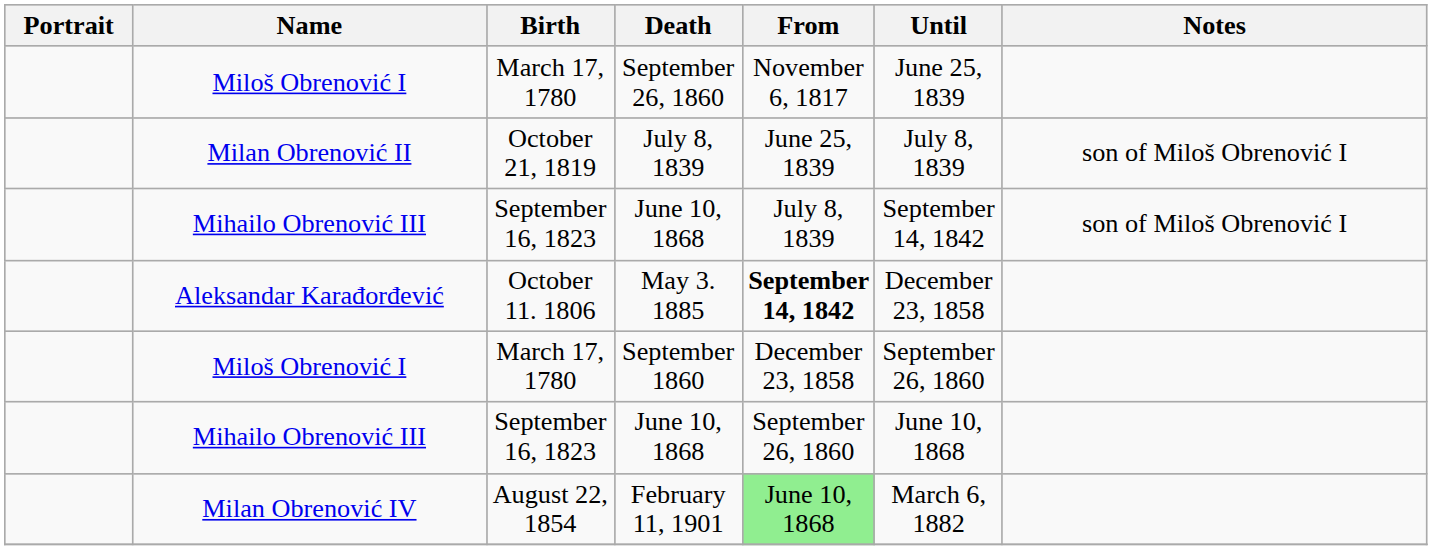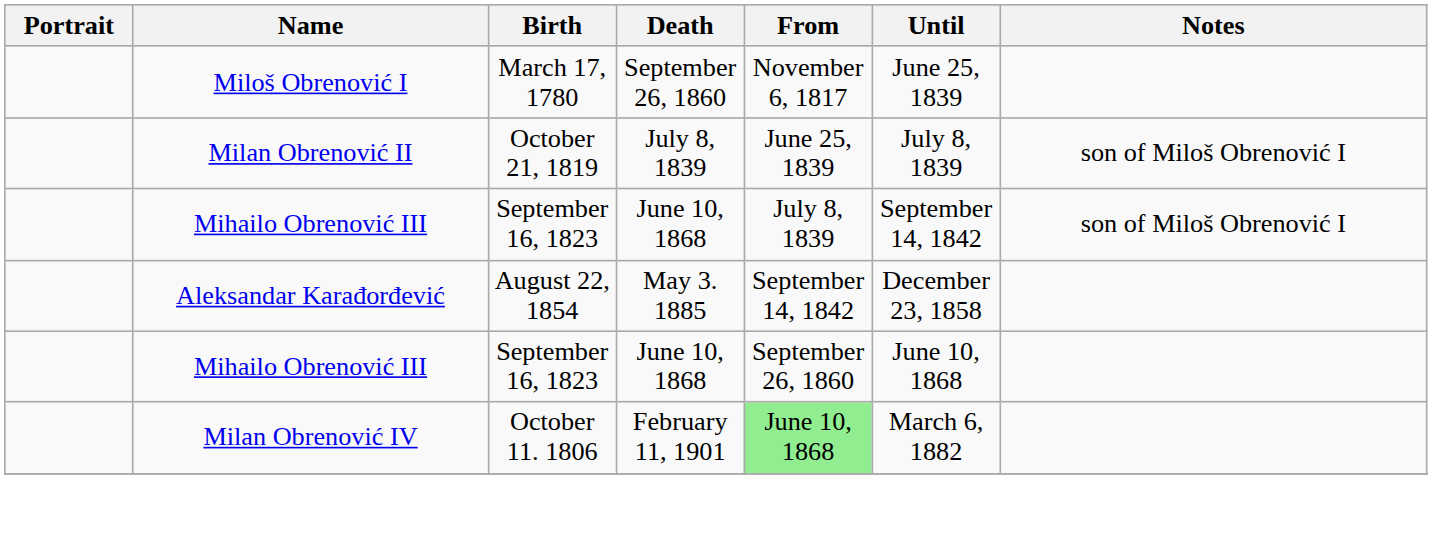 <table class="wikitable" style="clear:right; text-align:center">
 <tr>
 <th width=9%>Portrait</th>
 <th width=25%>Name</th>
 <th width=9%>Birth</th>
 <th width=9%>Death</th>
 <th width=9%>From</th>
 <th width=9%>Until</th>
 <th width=30%>Notes</th>
 </tr>
 <tr>
 <td align="center"></td>
 <td align="center"><a href='#'>Miloš Obrenović I</a></td>
 <td align="center">March 17, 1780</td>
 <td align="center">September 26, 1860</td>
 <td align="center">November 6, 1817</td>
 <td align="center">June 25, 1839</td>
 <td align="center"></td>
 </tr>
 <tr>
 <td align="center"></td>
 <td align="center"><a href='#'>Milan Obrenović II</a></td>
 <td align="center">October 21, 1819</td>
 <td align="center">July 8, 1839</td>
 <td align="center">June 25, 1839</td>
 <td align="center">July 8, 1839</td>
 <td align="center">son of Miloš Obrenović I</td>
 </tr>
 <tr>
 <td align="center"></td>
 <td align="center"><a href='#'>Mihailo Obrenović III</a></td>
 <td align="center">September 16, 1823</td>
 <td align="center">June 10, 1868</td>
 <td align="center">July 8, 1839</td>
 <td align="center">September 14, 1842</td>
 <td align="center">son of Miloš Obrenović I</td>
 </tr>
 <tr>
 <td align="center"></td>
 <td align="center"><a href='#'>Aleksandar Karađorđević</a></td>
-<td align="center">October 11. 1806</td>
+<td align="center">August 22, 1854</td>
 <td align="center">May 3. 1885</td>
-<td align="center"><strong>September 14, 1842</strong></td>
+<td align="center">September 14, 1842</td>
 <td align="center">December 23, 1858</td>
-<td align="center"></td>
-</tr>
-<tr>
-<td align="center"></td>
-<td align="center"><a href='#'>Miloš Obrenović I</a></td>
-<td align="center">March 17, 1780</td>
-<td align="center">September 1860</td>
-<td align="center">December 23, 1858</td>
-<td align="center">September 26, 1860</td>
 <td align="center"></td>
 </tr>
 <tr>
 <td align="center"></td>
 <td align="center"><a href='#'>Mihailo Obrenović III</a></td>
 <td align="center">September 16, 1823</td>
 <td align="center">June 10, 1868</td>
 <td align="center">September 26, 1860</td>
 <td align="center">June 10, 1868</td>
 <td align="center"></td>
 </tr>
 <tr>
 <td align="center"></td>
 <td align="center"><a href='#'>Milan Obrenović IV</a></td>
-<td align="center">August 22, 1854</td>
+<td align="center">October 11. 1806</td>
 <td align="center">February 11, 1901</td>
 <td align="center" style="background: lightgreen;">June 10, 1868</td>
 <td align="center">March 6, 1882</td>
 <td align="center"></td>
 </tr>
 <tr>
 </tr>
 </table>
